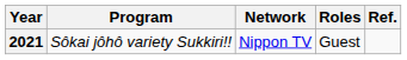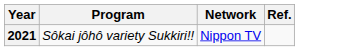 <table class="wikitable plainrowheaders sortable">
 <tr>
 <th>Year</th>
 <th>Program</th>
 <th>Network</th>
-<th>Roles</th>
 <th>Ref.</th>
 </tr>
 <tr>
 <th scope="row">2021</th>
 <td><em>Sôkai jôhô variety Sukkiri!!</em></td>
 <td><a href='#'>Nippon TV</a></td>
-<td>Guest</td>
 <td></td>
 </tr>
 </table>
